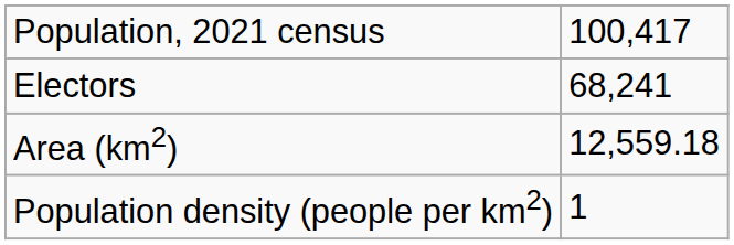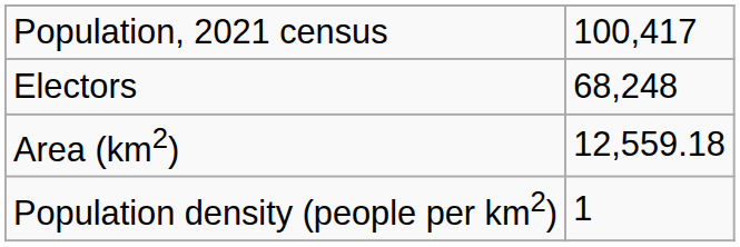 <table class="wikitable">
 <tr>
 <td>Population, 2021 census</td>
 <td>100,417</td>
 </tr>
 <tr>
 <td>Electors</td>
-<td>68,241</td>
+<td>68,248</td>
 </tr>
 <tr>
 <td>Area (km<sup>2</sup>)</td>
 <td>12,559.18</td>
 </tr>
 <tr>
 <td>Population density (people per km<sup>2</sup>)</td>
 <td>1</td>
 </tr>
 </table>
